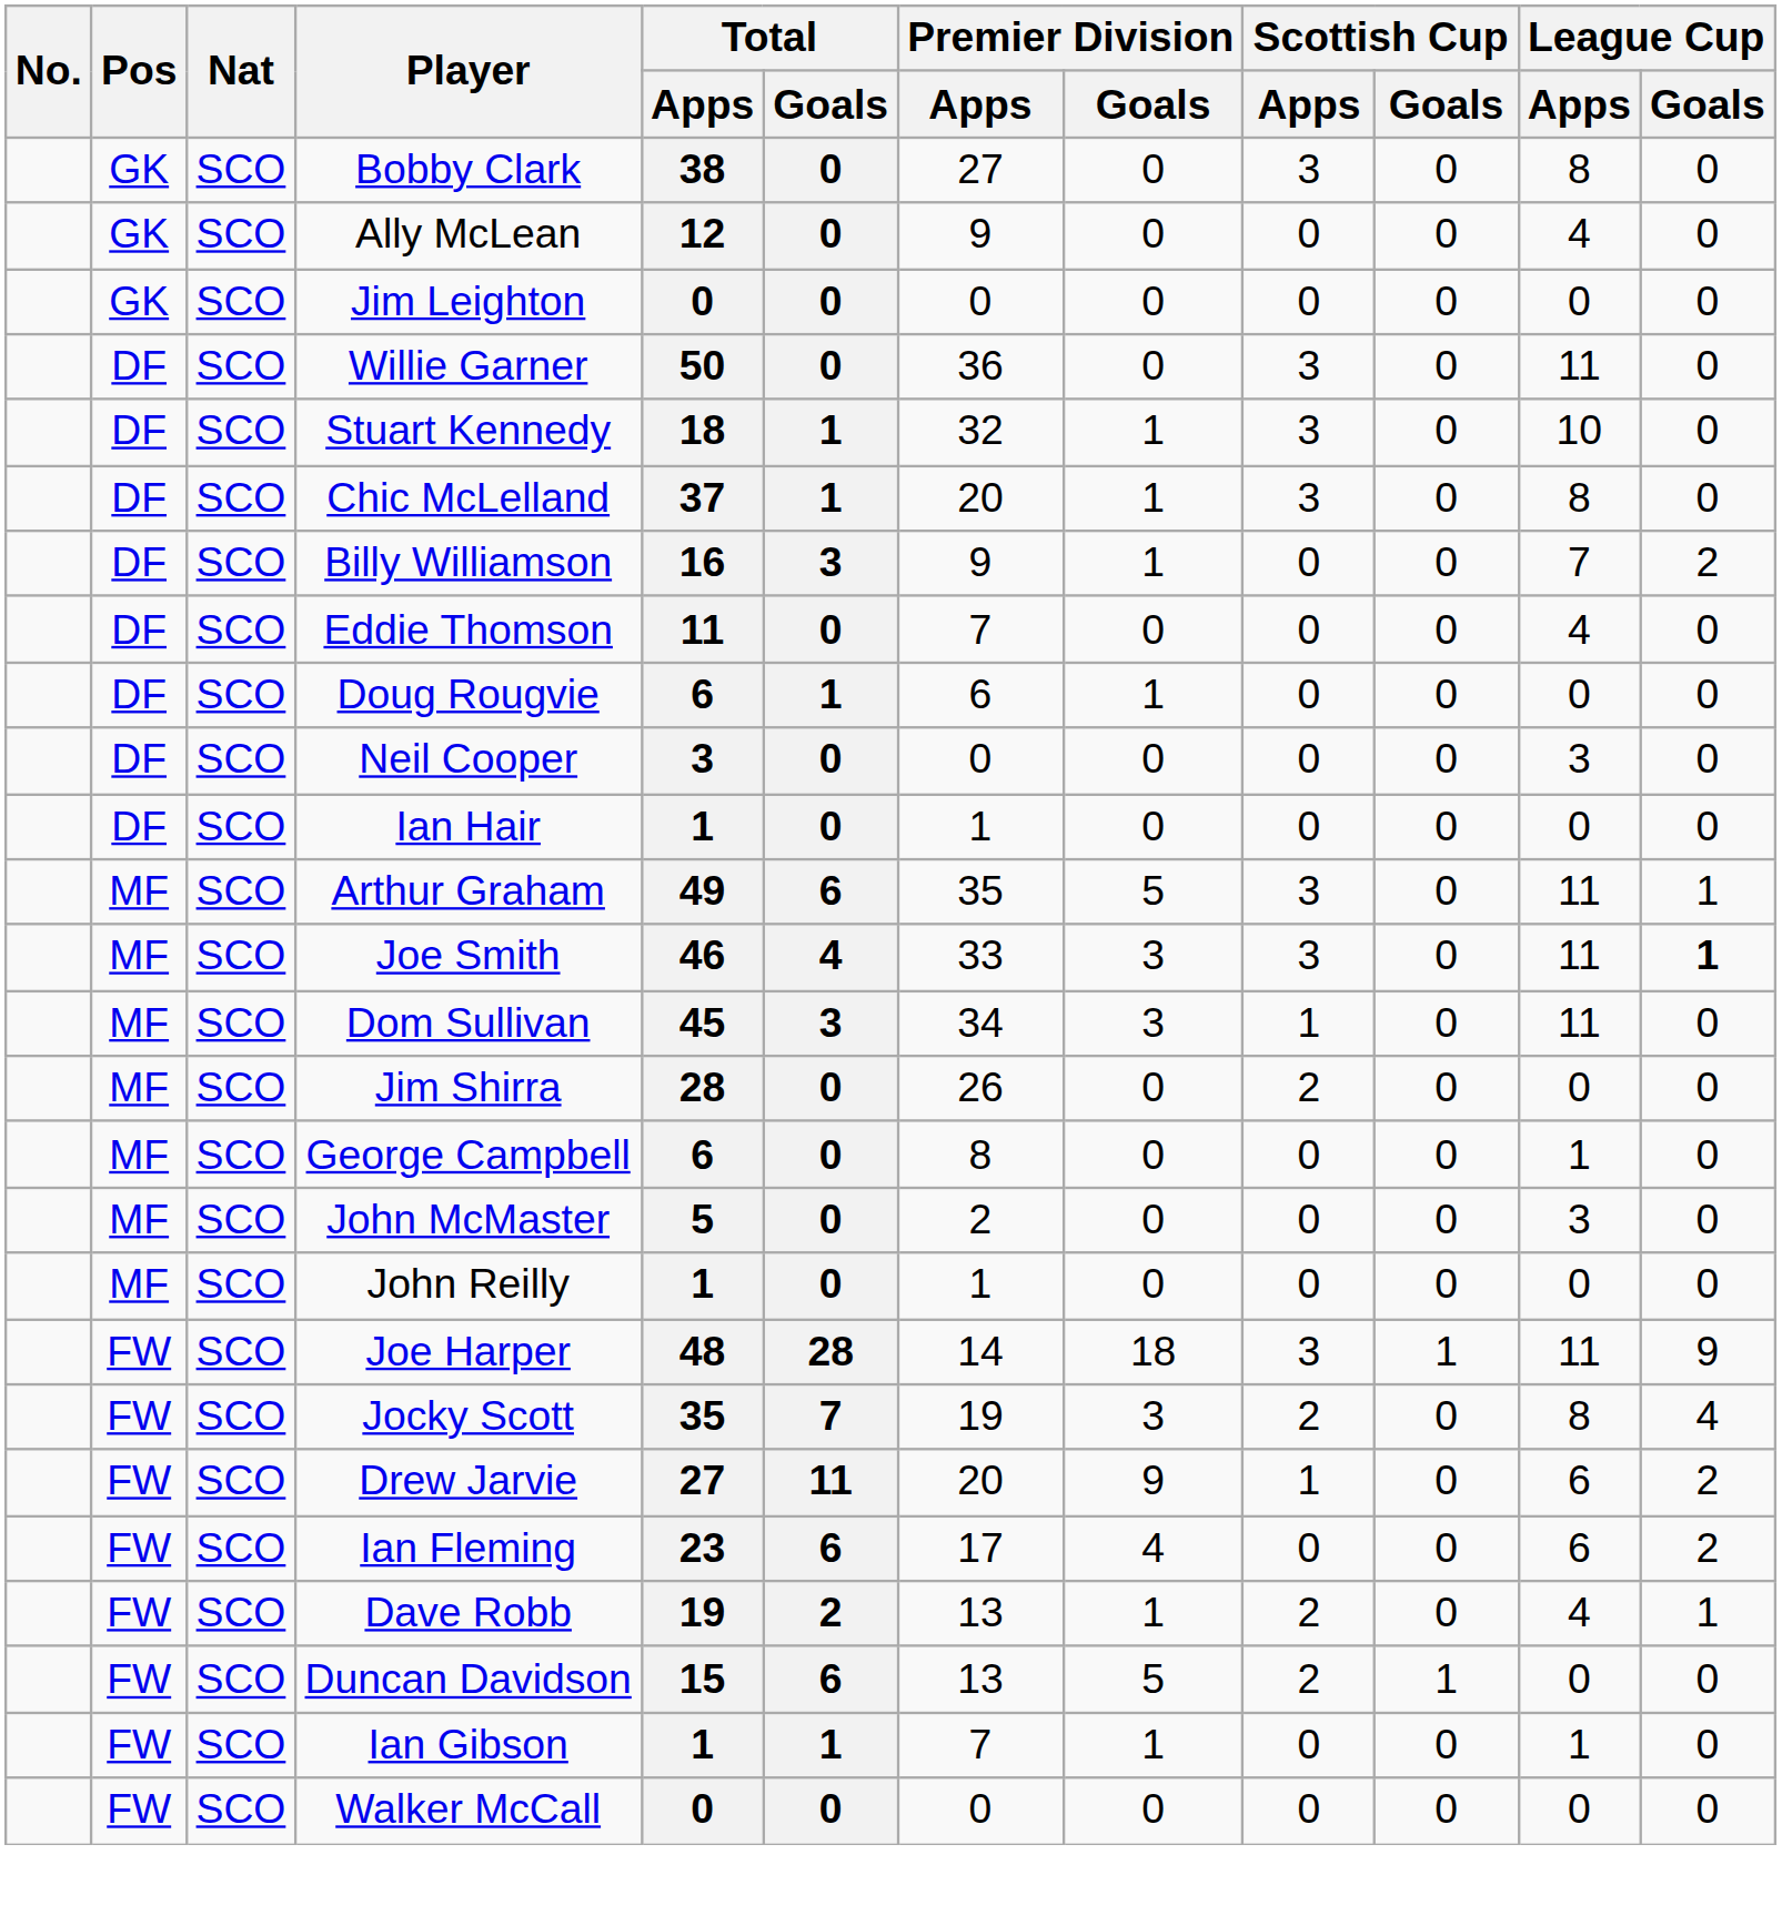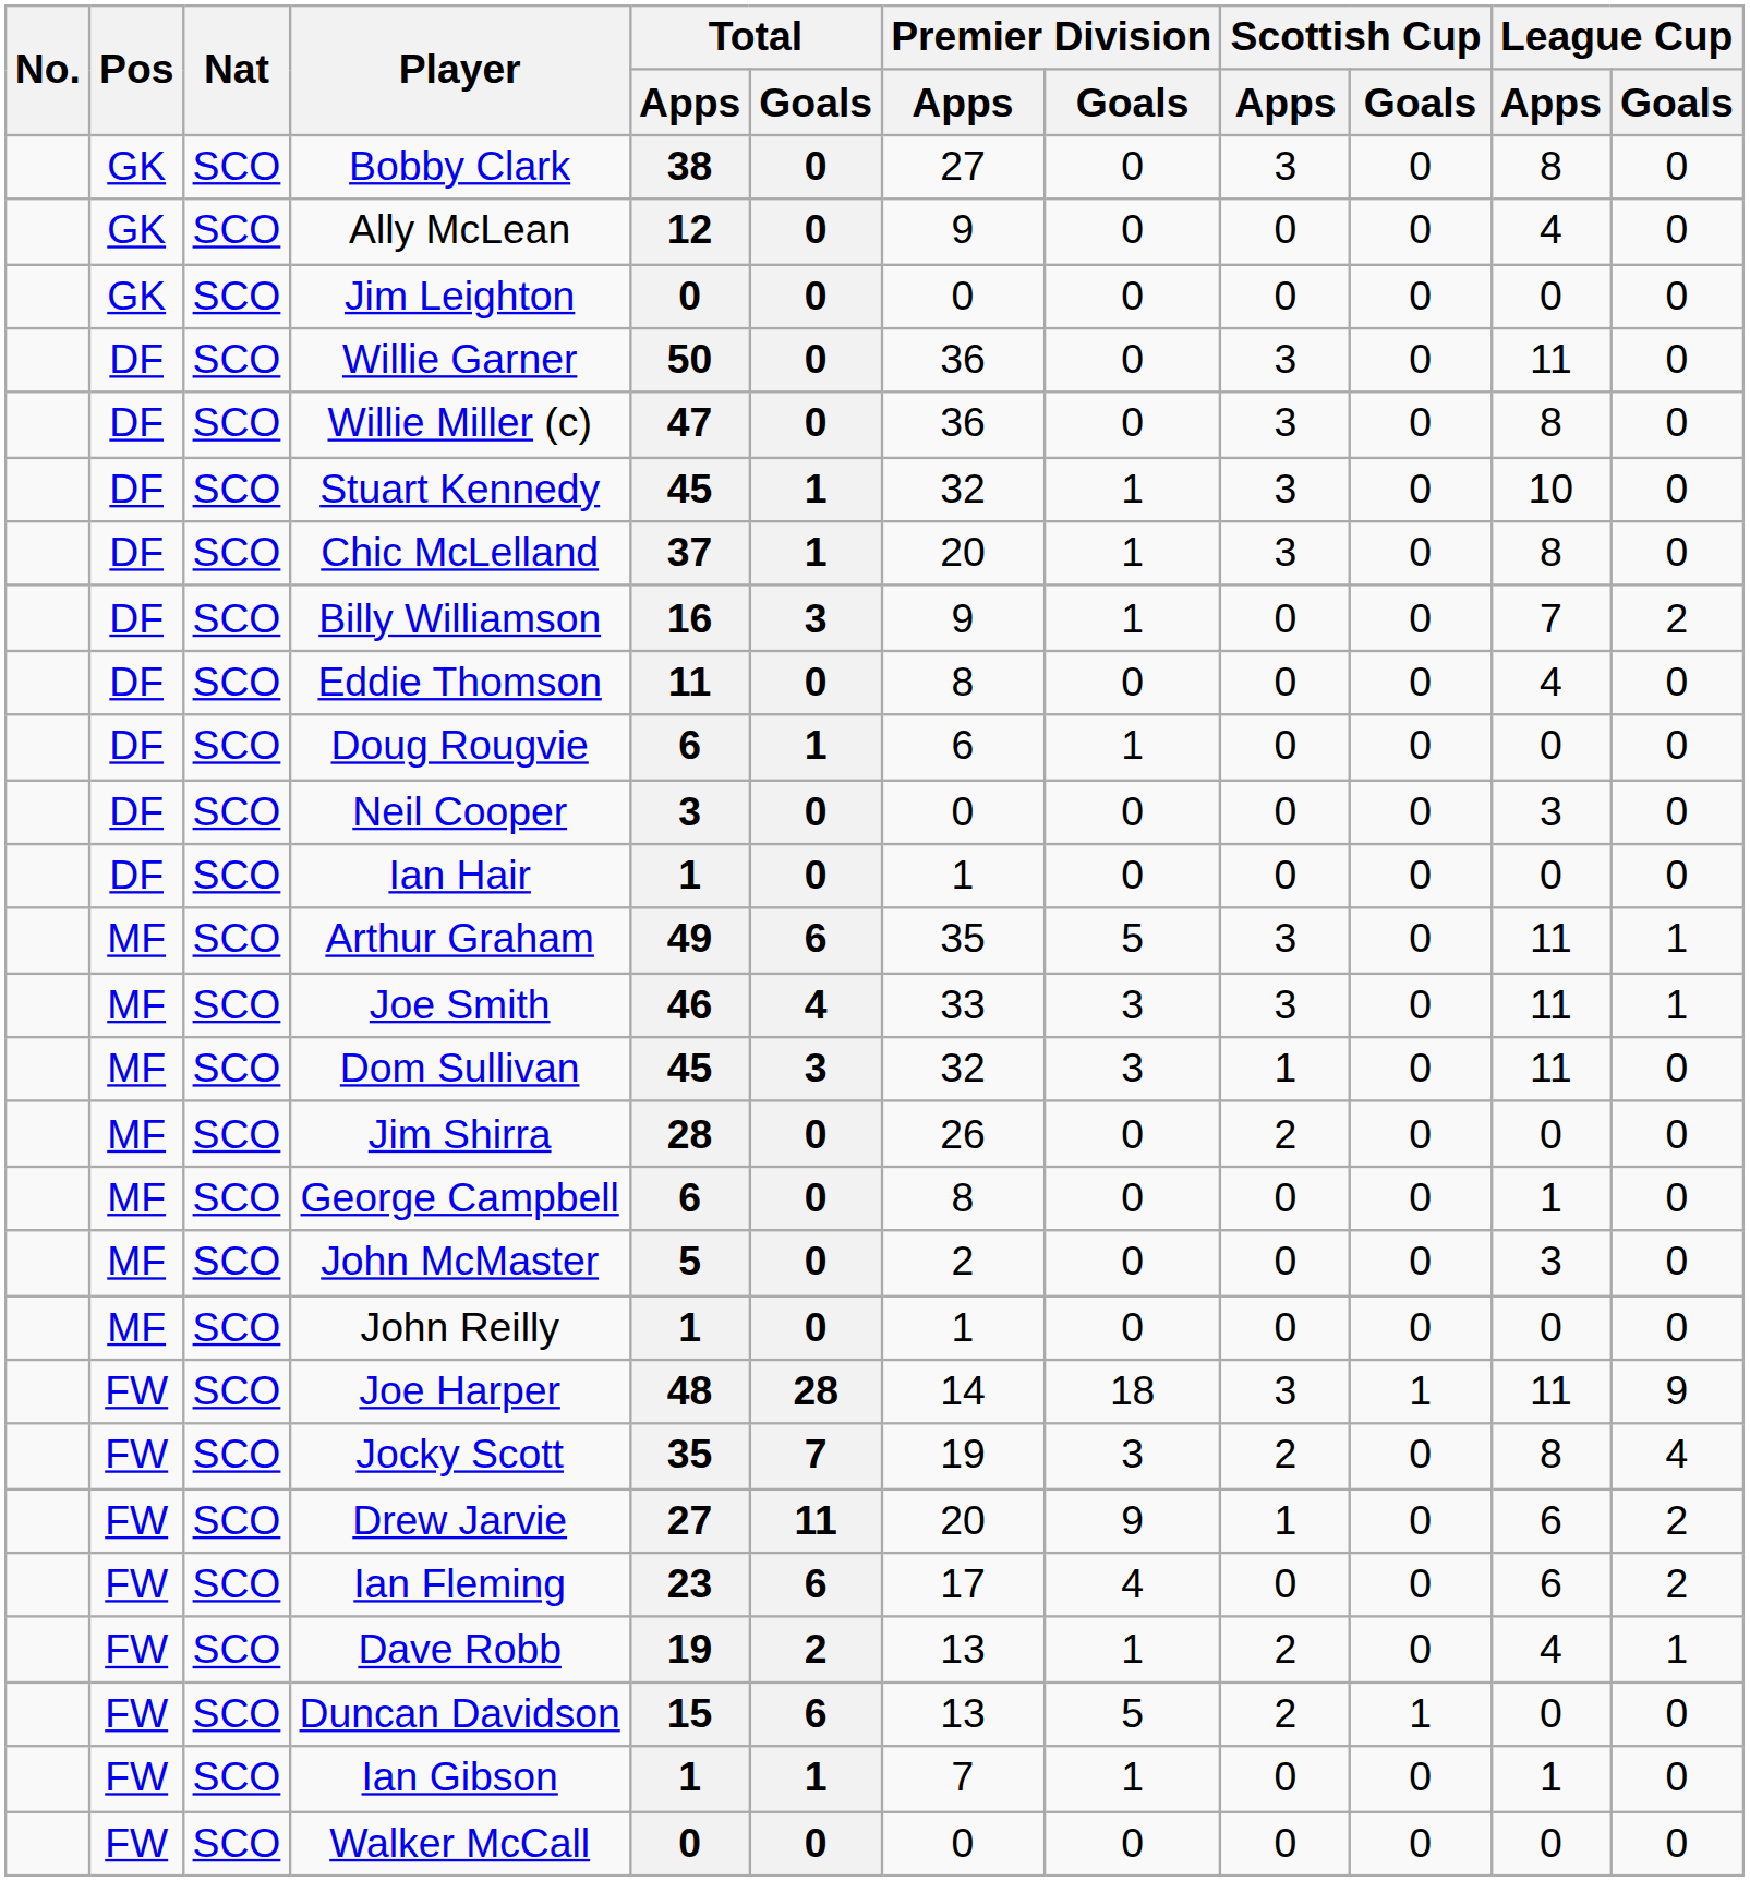 <table class="wikitable sortable" style="text-align: center;">
 <tr>
 <th rowspan="2"><abbr>No.</abbr></th>
 <th rowspan="2"><abbr>Pos</abbr></th>
 <th rowspan="2"><abbr>Nat</abbr></th>
 <th rowspan="2">Player</th>
 <th colspan="2">Total</th>
 <th colspan="2">Premier Division</th>
 <th colspan="2">Scottish Cup</th>
 <th colspan="2">League Cup</th>
 </tr>
 <tr>
 <th>Apps</th>
 <th>Goals</th>
 <th>Apps</th>
 <th>Goals</th>
 <th>Apps</th>
 <th>Goals</th>
 <th>Apps</th>
 <th>Goals</th>
 </tr>
 <tr>
 <td></td>
 <td><a href='#'>GK</a></td>
 <td> <a href='#'>SCO</a></td>
 <td><a href='#'>Bobby Clark</a></td>
 <th>38</th>
 <th>0</th>
 <td>27</td>
 <td>0</td>
 <td>3</td>
 <td>0</td>
 <td>8</td>
 <td>0</td>
 </tr>
 <tr>
 <td></td>
 <td><a href='#'>GK</a></td>
 <td> <a href='#'>SCO</a></td>
 <td>Ally McLean</td>
 <th>12</th>
 <th>0</th>
 <td>9</td>
 <td>0</td>
 <td>0</td>
 <td>0</td>
 <td>4</td>
 <td>0</td>
 </tr>
 <tr>
 <td></td>
 <td><a href='#'>GK</a></td>
 <td> <a href='#'>SCO</a></td>
 <td><a href='#'>Jim Leighton</a></td>
 <th>0</th>
 <th>0</th>
 <td>0</td>
 <td>0</td>
 <td>0</td>
 <td>0</td>
 <td>0</td>
 <td>0</td>
 </tr>
 <tr>
 <td></td>
 <td><a href='#'>DF</a></td>
 <td> <a href='#'>SCO</a></td>
 <td><a href='#'>Willie Garner</a></td>
 <th>50</th>
 <th>0</th>
 <td>36</td>
 <td>0</td>
 <td>3</td>
 <td>0</td>
 <td>11</td>
 <td>0</td>
 </tr>
 <tr>
 <td></td>
 <td><a href='#'>DF</a></td>
 <td> <a href='#'>SCO</a></td>
+<td><a href='#'>Willie Miller</a> (c)</td>
+<th>47</th>
+<th>0</th>
+<td>36</td>
+<td>0</td>
+<td>3</td>
+<td>0</td>
+<td>8</td>
+<td>0</td>
+</tr>
+<tr>
+<td></td>
+<td><a href='#'>DF</a></td>
+<td> <a href='#'>SCO</a></td>
 <td><a href='#'>Stuart Kennedy</a></td>
-<th>18</th>
+<th>45</th>
 <th>1</th>
 <td>32</td>
 <td>1</td>
 <td>3</td>
 <td>0</td>
 <td>10</td>
 <td>0</td>
 </tr>
 <tr>
 <td></td>
 <td><a href='#'>DF</a></td>
 <td> <a href='#'>SCO</a></td>
 <td><a href='#'>Chic McLelland</a></td>
 <th>37</th>
 <th>1</th>
 <td>20</td>
 <td>1</td>
 <td>3</td>
 <td>0</td>
 <td>8</td>
 <td>0</td>
 </tr>
 <tr>
 <td></td>
 <td><a href='#'>DF</a></td>
 <td> <a href='#'>SCO</a></td>
 <td><a href='#'>Billy Williamson</a></td>
 <th>16</th>
 <th>3</th>
 <td>9</td>
 <td>1</td>
 <td>0</td>
 <td>0</td>
 <td>7</td>
 <td>2</td>
 </tr>
 <tr>
 <td></td>
 <td><a href='#'>DF</a></td>
 <td> <a href='#'>SCO</a></td>
 <td><a href='#'>Eddie Thomson</a></td>
 <th>11</th>
 <th>0</th>
-<td>7</td>
+<td>8</td>
 <td>0</td>
 <td>0</td>
 <td>0</td>
 <td>4</td>
 <td>0</td>
 </tr>
 <tr>
 <td></td>
 <td><a href='#'>DF</a></td>
 <td> <a href='#'>SCO</a></td>
 <td><a href='#'>Doug Rougvie</a></td>
 <th>6</th>
 <th>1</th>
 <td>6</td>
 <td>1</td>
 <td>0</td>
 <td>0</td>
 <td>0</td>
 <td>0</td>
 </tr>
 <tr>
 <td></td>
 <td><a href='#'>DF</a></td>
 <td> <a href='#'>SCO</a></td>
 <td><a href='#'>Neil Cooper</a></td>
 <th>3</th>
 <th>0</th>
 <td>0</td>
 <td>0</td>
 <td>0</td>
 <td>0</td>
 <td>3</td>
 <td>0</td>
 </tr>
 <tr>
 <td></td>
 <td><a href='#'>DF</a></td>
 <td> <a href='#'>SCO</a></td>
 <td><a href='#'>Ian Hair</a></td>
 <th>1</th>
 <th>0</th>
 <td>1</td>
 <td>0</td>
 <td>0</td>
 <td>0</td>
 <td>0</td>
 <td>0</td>
 </tr>
 <tr>
 <td></td>
 <td><a href='#'>MF</a></td>
 <td> <a href='#'>SCO</a></td>
 <td><a href='#'>Arthur Graham</a></td>
 <th>49</th>
 <th>6</th>
 <td>35</td>
 <td>5</td>
 <td>3</td>
 <td>0</td>
 <td>11</td>
 <td>1</td>
 </tr>
 <tr>
 <td></td>
 <td><a href='#'>MF</a></td>
 <td> <a href='#'>SCO</a></td>
 <td><a href='#'>Joe Smith</a></td>
 <th>46</th>
 <th>4</th>
 <td>33</td>
 <td>3</td>
 <td>3</td>
 <td>0</td>
 <td>11</td>
-<td><strong>1</strong></td>
+<td>1</td>
 </tr>
 <tr>
 <td></td>
 <td><a href='#'>MF</a></td>
 <td> <a href='#'>SCO</a></td>
 <td><a href='#'>Dom Sullivan</a></td>
 <th>45</th>
 <th>3</th>
-<td>34</td>
+<td>32</td>
 <td>3</td>
 <td>1</td>
 <td>0</td>
 <td>11</td>
 <td>0</td>
 </tr>
 <tr>
 <td></td>
 <td><a href='#'>MF</a></td>
 <td> <a href='#'>SCO</a></td>
 <td><a href='#'>Jim Shirra</a></td>
 <th>28</th>
 <th>0</th>
 <td>26</td>
 <td>0</td>
 <td>2</td>
 <td>0</td>
 <td>0</td>
 <td>0</td>
 </tr>
 <tr>
 <td></td>
 <td><a href='#'>MF</a></td>
 <td> <a href='#'>SCO</a></td>
 <td><a href='#'>George Campbell</a></td>
 <th>6</th>
 <th>0</th>
 <td>8</td>
 <td>0</td>
 <td>0</td>
 <td>0</td>
 <td>1</td>
 <td>0</td>
 </tr>
 <tr>
 <td></td>
 <td><a href='#'>MF</a></td>
 <td> <a href='#'>SCO</a></td>
 <td><a href='#'>John McMaster</a></td>
 <th>5</th>
 <th>0</th>
 <td>2</td>
 <td>0</td>
 <td>0</td>
 <td>0</td>
 <td>3</td>
 <td>0</td>
 </tr>
 <tr>
 <td></td>
 <td><a href='#'>MF</a></td>
 <td> <a href='#'>SCO</a></td>
 <td>John Reilly</td>
 <th>1</th>
 <th>0</th>
 <td>1</td>
 <td>0</td>
 <td>0</td>
 <td>0</td>
 <td>0</td>
 <td>0</td>
 </tr>
 <tr>
 <td></td>
 <td><a href='#'>FW</a></td>
 <td> <a href='#'>SCO</a></td>
 <td><a href='#'>Joe Harper</a></td>
 <th>48</th>
 <th>28</th>
 <td>14</td>
 <td>18</td>
 <td>3</td>
 <td>1</td>
 <td>11</td>
 <td>9</td>
 </tr>
 <tr>
 <td></td>
 <td><a href='#'>FW</a></td>
 <td> <a href='#'>SCO</a></td>
 <td><a href='#'>Jocky Scott</a></td>
 <th>35</th>
 <th>7</th>
 <td>19</td>
 <td>3</td>
 <td>2</td>
 <td>0</td>
 <td>8</td>
 <td>4</td>
 </tr>
 <tr>
 <td></td>
 <td><a href='#'>FW</a></td>
 <td> <a href='#'>SCO</a></td>
 <td><a href='#'>Drew Jarvie</a></td>
 <th>27</th>
 <th>11</th>
 <td>20</td>
 <td>9</td>
 <td>1</td>
 <td>0</td>
 <td>6</td>
 <td>2</td>
 </tr>
 <tr>
 <td></td>
 <td><a href='#'>FW</a></td>
 <td> <a href='#'>SCO</a></td>
 <td><a href='#'>Ian Fleming</a></td>
 <th>23</th>
 <th>6</th>
 <td>17</td>
 <td>4</td>
 <td>0</td>
 <td>0</td>
 <td>6</td>
 <td>2</td>
 </tr>
 <tr>
 <td></td>
 <td><a href='#'>FW</a></td>
 <td> <a href='#'>SCO</a></td>
 <td><a href='#'>Dave Robb</a></td>
 <th>19</th>
 <th>2</th>
 <td>13</td>
 <td>1</td>
 <td>2</td>
 <td>0</td>
 <td>4</td>
 <td>1</td>
 </tr>
 <tr>
 <td></td>
 <td><a href='#'>FW</a></td>
 <td> <a href='#'>SCO</a></td>
 <td><a href='#'>Duncan Davidson</a></td>
 <th>15</th>
 <th>6</th>
 <td>13</td>
 <td>5</td>
 <td>2</td>
 <td>1</td>
 <td>0</td>
 <td>0</td>
 </tr>
 <tr>
 <td></td>
 <td><a href='#'>FW</a></td>
 <td> <a href='#'>SCO</a></td>
 <td><a href='#'>Ian Gibson</a></td>
 <th>1</th>
 <th>1</th>
 <td>7</td>
 <td>1</td>
 <td>0</td>
 <td>0</td>
 <td>1</td>
 <td>0</td>
 </tr>
 <tr>
 <td></td>
 <td><a href='#'>FW</a></td>
 <td> <a href='#'>SCO</a></td>
 <td><a href='#'>Walker McCall</a></td>
 <th>0</th>
 <th>0</th>
 <td>0</td>
 <td>0</td>
 <td>0</td>
 <td>0</td>
 <td>0</td>
 <td>0</td>
 </tr>
 </table>
